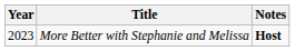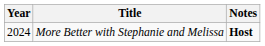 <table class="wikitable sortable">
 <tr>
 <th>Year</th>
 <th>Title</th>
 <th class="unsortable">Notes</th>
 </tr>
 <tr>
-<td>2023</td>
+<td>2024</td>
 <td><em>More Better with Stephanie and Melissa</em></td>
 <td><strong>Host</strong></td>
 </tr>
 </table>
